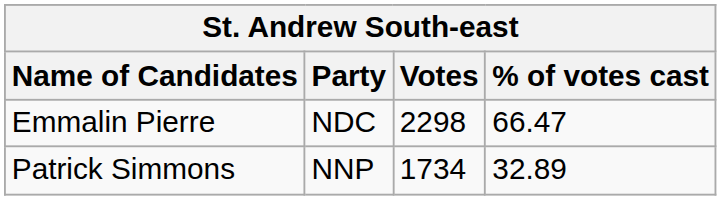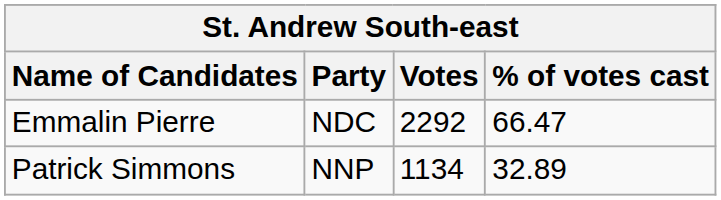 <table class="wikitable">
 <tr>
 <th colspan="4">St. Andrew South-east</th>
 </tr>
 <tr>
 <th>Name of Candidates</th>
 <th>Party</th>
 <th>Votes</th>
 <th>% of votes cast</th>
 </tr>
 <tr>
 <td>Emmalin Pierre</td>
 <td>NDC</td>
-<td>2298</td>
+<td>2292</td>
 <td>66.47</td>
 </tr>
 <tr>
 <td>Patrick Simmons</td>
 <td>NNP</td>
-<td>1734</td>
+<td>1134</td>
 <td>32.89</td>
 </tr>
 </table>
